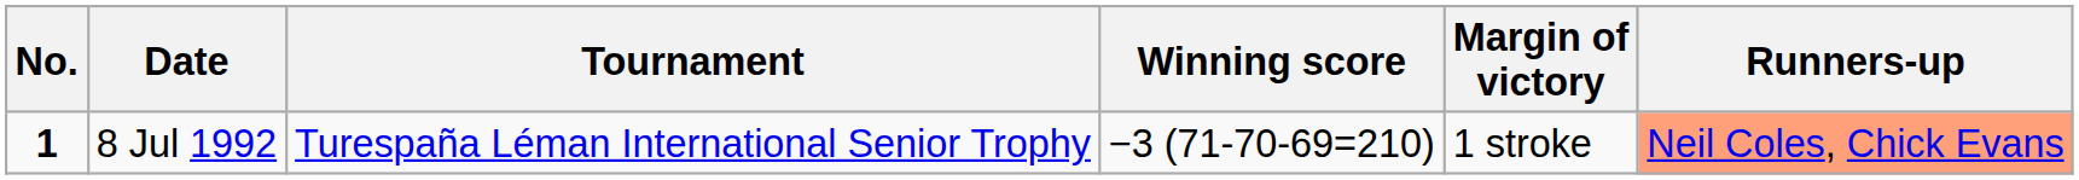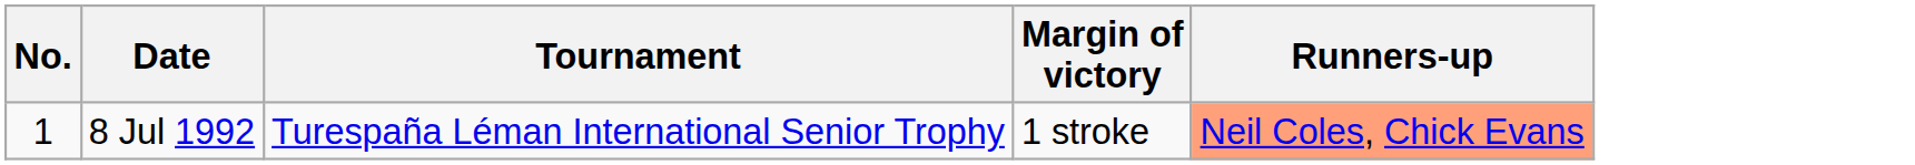 <table class="wikitable" style="font-size:95%;">
 <tr>
 <th>No.</th>
 <th>Date</th>
 <th>Tournament</th>
-<th>Winning score</th>
 <th>Margin of<br>victory</th>
 <th>Runners-up</th>
 </tr>
 <tr>
-<td align=center><strong>1</strong></td>
+<td align=center>1</td>
 <td align=right>8 Jul <a href='#'>1992</a></td>
 <td><a href='#'>Turespaña Léman International Senior Trophy</a></td>
-<td>−3 (71-70-69=210)</td>
 <td>1 stroke</td>
 <td style="background: lightsalmon;"> <a href='#'>Neil Coles</a>,  <a href='#'>Chick Evans</a></td>
 </tr>
 </table>
